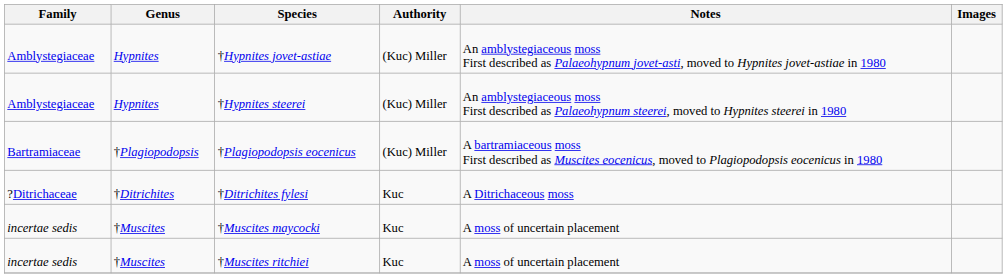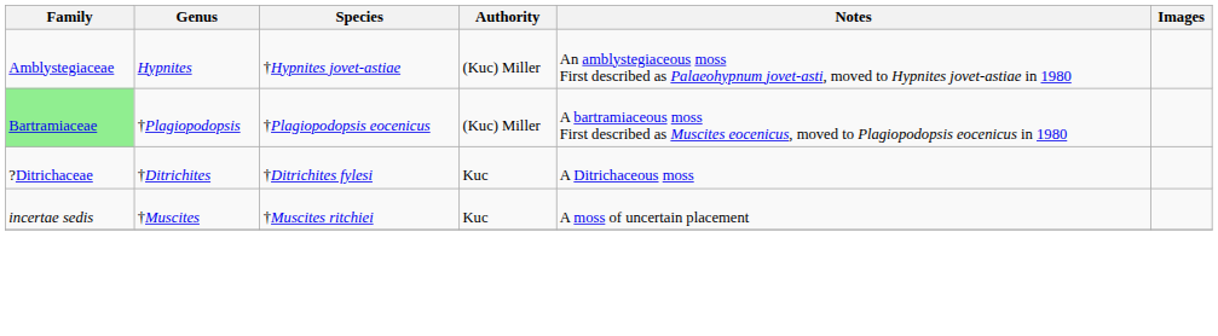 <table class="wikitable sortable" align="center" width="100%">
 <tr>
 <th>Family</th>
 <th>Genus</th>
 <th>Species</th>
 <th>Authority</th>
 <th>Notes</th>
 <th>Images</th>
 </tr>
 <tr>
 <td><br><a href='#'>Amblystegiaceae</a></td>
 <td><br><em><a href='#'>Hypnites</a></em></td>
 <td><br>†<em><a href='#'>Hypnites jovet-astiae</a></em></td>
 <td><br>(Kuc) Miller</td>
 <td><br>An <a href='#'>amblystegiaceous</a> <a href='#'>moss</a><br>First described as <em><a href='#'>Palaeohypnum jovet-asti</a></em>, moved to <em>Hypnites jovet-astiae</em> in <a href='#'>1980</a></td>
 <td></td>
 </tr>
 <tr>
-<td><br><a href='#'>Amblystegiaceae</a></td>
-<td><br><em><a href='#'>Hypnites</a></em></td>
-<td><br>†<em><a href='#'>Hypnites steerei</a></em></td>
-<td><br>(Kuc) Miller</td>
-<td><br>An <a href='#'>amblystegiaceous</a> <a href='#'>moss</a><br>First described as <em><a href='#'>Palaeohypnum steerei</a></em>, moved to <em>Hypnites steerei</em> in <a href='#'>1980</a></td>
-<td></td>
-</tr>
-<tr>
-<td><br><a href='#'>Bartramiaceae</a></td>
+<td style="background: lightgreen;"><br><a href='#'>Bartramiaceae</a></td>
 <td><br>†<em><a href='#'>Plagiopodopsis</a></em></td>
 <td><br>†<em><a href='#'>Plagiopodopsis eocenicus</a></em></td>
 <td><br>(Kuc) Miller</td>
 <td><br>A <a href='#'>bartramiaceous</a> <a href='#'>moss</a><br>First described as <em><a href='#'>Muscites eocenicus</a></em>, moved to <em>Plagiopodopsis eocenicus</em> in <a href='#'>1980</a></td>
 <td></td>
 </tr>
 <tr>
 <td><br>?<a href='#'>Ditrichaceae</a></td>
 <td><br>†<em><a href='#'>Ditrichites</a></em></td>
 <td><br>†<em><a href='#'>Ditrichites fylesi</a></em></td>
 <td><br>Kuc</td>
 <td><br>A <a href='#'>Ditrichaceous</a> <a href='#'>moss</a></td>
 <td></td>
 </tr>
 <tr>
 <td><br><em>incertae sedis</em></td>
 <td><br>†<em><a href='#'>Muscites</a></em></td>
-<td><br>†<em><a href='#'>Muscites maycocki</a></em></td>
-<td><br>Kuc</td>
-<td><br>A <a href='#'>moss</a> of uncertain placement</td>
-<td></td>
-</tr>
-<tr>
-<td><br><em>incertae sedis</em></td>
-<td><br>†<em><a href='#'>Muscites</a></em></td>
 <td><br>†<em><a href='#'>Muscites ritchiei</a></em></td>
 <td><br>Kuc</td>
 <td><br>A <a href='#'>moss</a> of uncertain placement</td>
 <td></td>
 </tr>
 <tr>
 </tr>
 </table>
